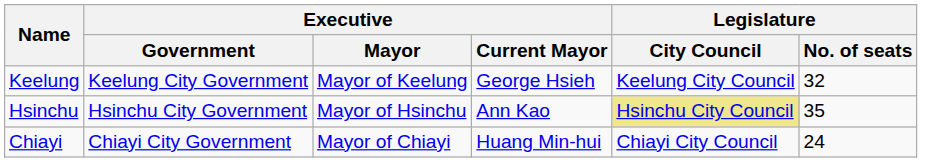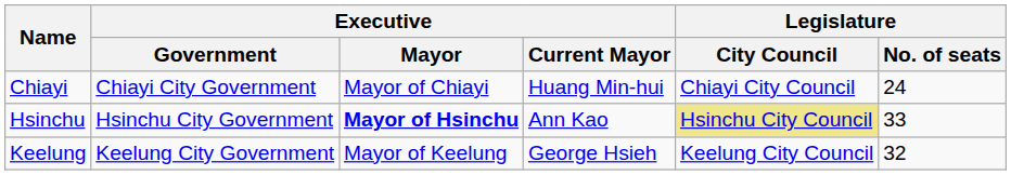 <table class=wikitable>
 <tr>
 <th rowspan=2>Name</th>
 <th colspan=3>Executive</th>
 <th colspan=2>Legislature</th>
 </tr>
 <tr>
 <th>Government</th>
 <th>Mayor</th>
 <th>Current Mayor</th>
 <th>City Council</th>
 <th>No. of seats</th>
 </tr>
 <tr>
+<td><a href='#'>Chiayi</a></td>
+<td><a href='#'>Chiayi City Government</a></td>
+<td><a href='#'>Mayor of Chiayi</a></td>
+<td><a href='#'>Huang Min-hui</a></td>
+<td><a href='#'>Chiayi City Council</a></td>
+<td>24</td>
+</tr>
+<tr>
+<td><a href='#'>Hsinchu</a></td>
+<td><a href='#'>Hsinchu City Government</a></td>
+<td><strong><a href='#'>Mayor of Hsinchu</a></strong></td>
+<td><a href='#'>Ann Kao</a></td>
+<td style="background: khaki;"><a href='#'>Hsinchu City Council</a></td>
+<td>33</td>
+</tr>
+<tr>
 <td><a href='#'>Keelung</a></td>
 <td><a href='#'>Keelung City Government</a></td>
 <td><a href='#'>Mayor of Keelung</a></td>
 <td><a href='#'>George Hsieh</a></td>
 <td><a href='#'>Keelung City Council</a></td>
 <td>32</td>
 </tr>
-<tr>
-<td><a href='#'>Hsinchu</a></td>
-<td><a href='#'>Hsinchu City Government</a></td>
-<td><a href='#'>Mayor of Hsinchu</a></td>
-<td><a href='#'>Ann Kao</a></td>
-<td style="background: khaki;"><a href='#'>Hsinchu City Council</a></td>
-<td>35</td>
-</tr>
-<tr>
-<td><a href='#'>Chiayi</a></td>
-<td><a href='#'>Chiayi City Government</a></td>
-<td><a href='#'>Mayor of Chiayi</a></td>
-<td><a href='#'>Huang Min-hui</a></td>
-<td><a href='#'>Chiayi City Council</a></td>
-<td>24</td>
-</tr>
 </table>
